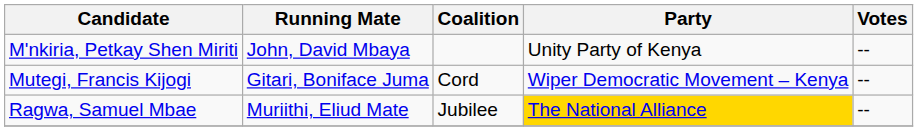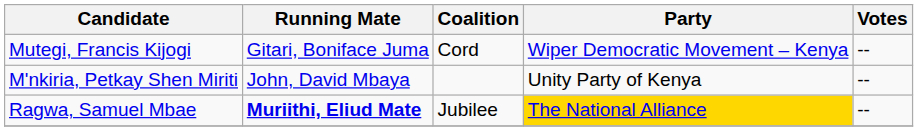 <table class="wikitable sortable">
 <tr>
 <th>Candidate</th>
 <th>Running Mate</th>
 <th>Coalition</th>
 <th>Party</th>
 <th>Votes</th>
 </tr>
 <tr>
+<td><a href='#'>Mutegi, Francis Kijogi</a></td>
+<td><a href='#'>Gitari, Boniface Juma</a></td>
+<td>Cord</td>
+<td><a href='#'>Wiper Democratic Movement – Kenya</a></td>
+<td>--</td>
+</tr>
+<tr>
 <td><a href='#'>M'nkiria, Petkay Shen Miriti</a></td>
 <td><a href='#'>John, David Mbaya</a></td>
 <td></td>
 <td>Unity Party of Kenya</td>
 <td>--</td>
 </tr>
 <tr>
-<td><a href='#'>Mutegi, Francis Kijogi</a></td>
-<td><a href='#'>Gitari, Boniface Juma</a></td>
-<td>Cord</td>
-<td><a href='#'>Wiper Democratic Movement – Kenya</a></td>
-<td>--</td>
-</tr>
-<tr>
 <td><a href='#'>Ragwa, Samuel Mbae</a></td>
-<td><a href='#'>Muriithi, Eliud Mate</a></td>
+<td><strong><a href='#'>Muriithi, Eliud Mate</a></strong></td>
 <td>Jubilee</td>
 <td style="background: gold;"><a href='#'>The National Alliance</a></td>
 <td>--</td>
 </tr>
 <tr>
 </tr>
 </table>
